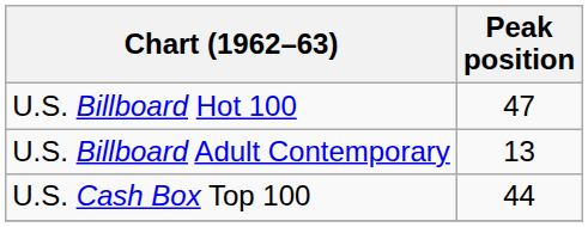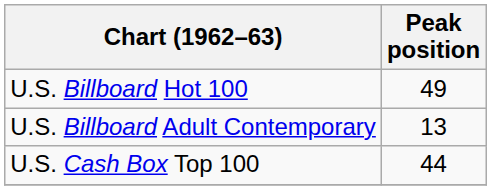 <table class="wikitable sortable">
 <tr>
 <th>Chart (1962–63)</th>
 <th>Peak<br>position</th>
 </tr>
 <tr>
 <td>U.S. <em><a href='#'>Billboard</a></em> <a href='#'>Hot 100</a></td>
-<td style="text-align:center;">47</td>
+<td style="text-align:center;">49</td>
 </tr>
 <tr>
 <td>U.S. <em><a href='#'>Billboard</a></em> <a href='#'>Adult Contemporary</a></td>
 <td style="text-align:center;">13</td>
 </tr>
 <tr>
 <td>U.S. <a href='#'><em>Cash Box</em></a> Top 100 </td>
 <td align="center">44</td>
 </tr>
 <tr>
 </tr>
 </table>
